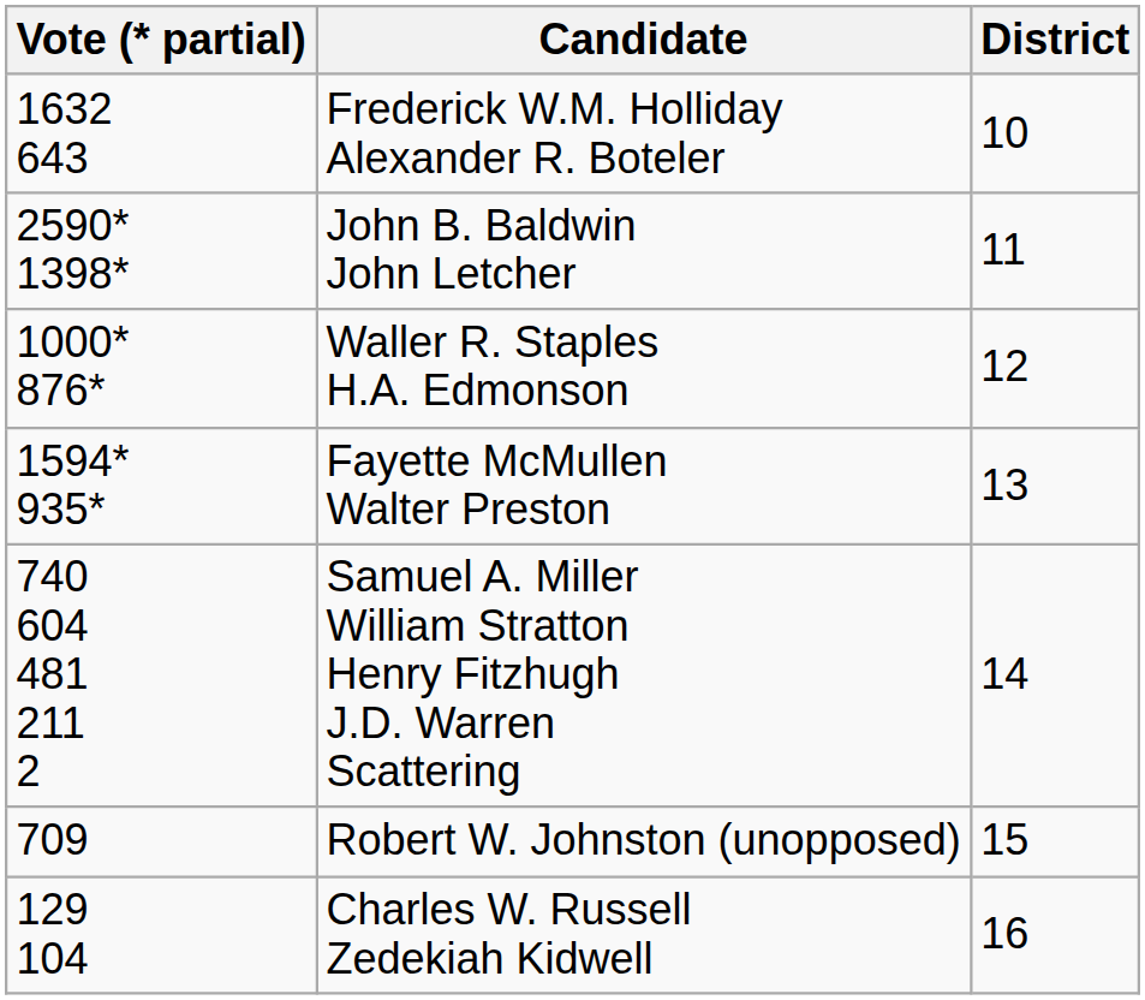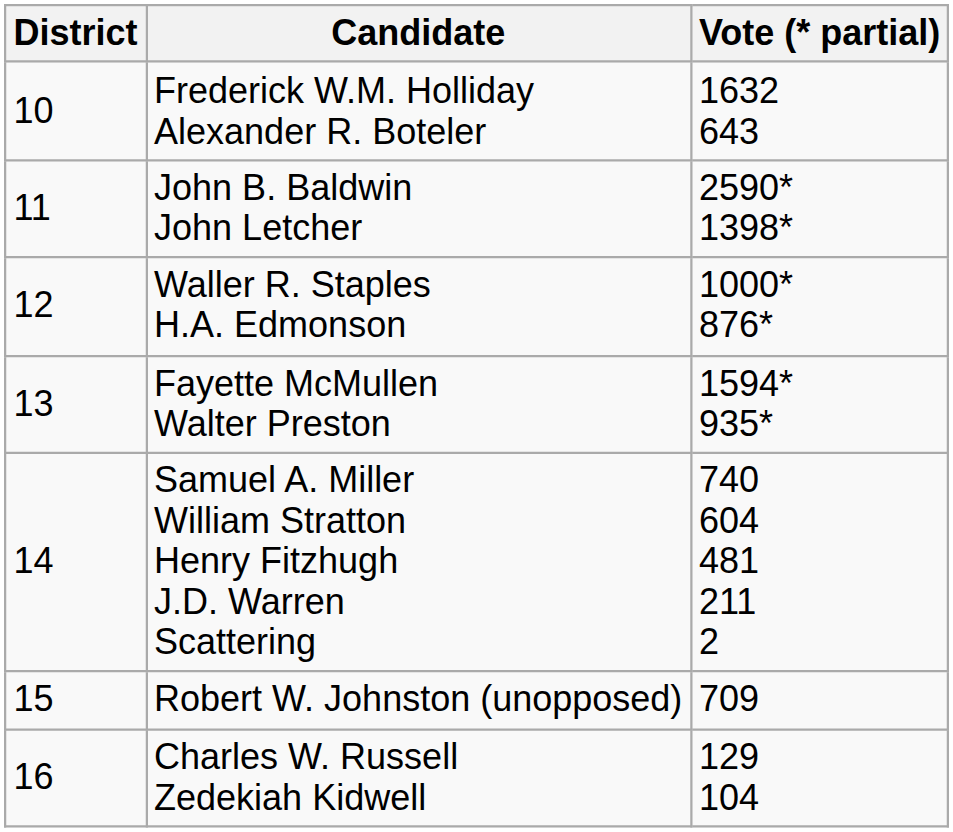 <table class="wikitable">
 <tr>
+<th>District</th>
+<th>Candidate</th>
 <th>Vote (* partial)</th>
-<th>Candidate</th>
-<th>District</th>
 </tr>
 <tr>
+<td>10</td>
+<td>Frederick W.M. Holliday<br>Alexander R. Boteler</td>
 <td>1632<br>643</td>
-<td>Frederick W.M. Holliday<br>Alexander R. Boteler</td>
-<td>10</td>
 </tr>
 <tr>
+<td>11</td>
+<td>John B. Baldwin<br>John Letcher</td>
 <td>2590*<br>1398*</td>
-<td>John B. Baldwin<br>John Letcher</td>
-<td>11</td>
 </tr>
 <tr>
+<td>12</td>
+<td>Waller R. Staples<br>H.A. Edmonson</td>
 <td>1000*<br>876*</td>
-<td>Waller R. Staples<br>H.A. Edmonson</td>
-<td>12</td>
 </tr>
 <tr>
+<td>13</td>
+<td>Fayette McMullen<br>Walter Preston</td>
 <td>1594*<br>935*</td>
-<td>Fayette McMullen<br>Walter Preston</td>
-<td>13</td>
 </tr>
 <tr>
+<td>14</td>
+<td>Samuel A. Miller<br>William Stratton<br>Henry Fitzhugh<br>J.D. Warren<br>Scattering</td>
 <td>740<br>604<br>481<br>211<br>2</td>
-<td>Samuel A. Miller<br>William Stratton<br>Henry Fitzhugh<br>J.D. Warren<br>Scattering</td>
-<td>14</td>
 </tr>
 <tr>
+<td>15</td>
+<td>Robert W. Johnston (unopposed)</td>
 <td>709</td>
-<td>Robert W. Johnston (unopposed)</td>
-<td>15</td>
 </tr>
 <tr>
+<td>16</td>
+<td>Charles W. Russell<br>Zedekiah Kidwell</td>
 <td>129<br>104</td>
-<td>Charles W. Russell<br>Zedekiah Kidwell</td>
-<td>16</td>
 </tr>
 </table>
